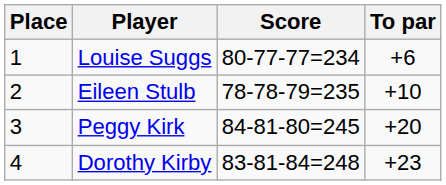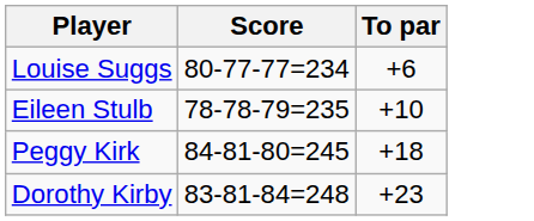 <table class="wikitable">
 <tr>
-<th>Place</th>
 <th>Player</th>
 <th>Score</th>
 <th>To par</th>
 </tr>
 <tr>
-<td>1</td>
 <td> <a href='#'>Louise Suggs</a></td>
 <td>80-77-77=234</td>
 <td align=center>+6</td>
 </tr>
 <tr>
-<td>2</td>
 <td> <a href='#'>Eileen Stulb</a></td>
 <td>78-78-79=235</td>
 <td align=center>+10</td>
 </tr>
 <tr>
-<td>3</td>
 <td> <a href='#'>Peggy Kirk</a></td>
 <td>84-81-80=245</td>
-<td align=center>+20</td>
+<td align=center>+18</td>
 </tr>
 <tr>
-<td>4</td>
 <td> <a href='#'>Dorothy Kirby</a></td>
 <td>83-81-84=248</td>
 <td align=center>+23</td>
 </tr>
 </table>
